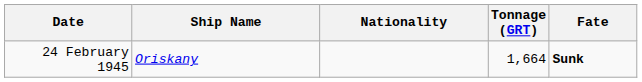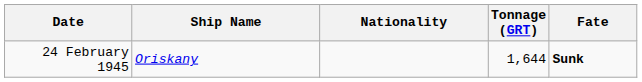 <table class="wikitable sortable">
 <tr>
 <th width="120px">Date</th>
 <th width="180px">Ship Name</th>
 <th width="160px">Nationality</th>
 <th width="25px">Tonnage <br>(<a href='#'>GRT</a>)</th>
 <th width="80px">Fate</th>
 </tr>
 <tr>
 <td align="right">24 February 1945</td>
 <td align="left"><a href='#'><em>Oriskany</em></a></td>
 <td align="left"></td>
-<td align="right">1,664</td>
+<td align="right">1,644</td>
 <td align="left"><strong>Sunk</strong></td>
 </tr>
 </table>
